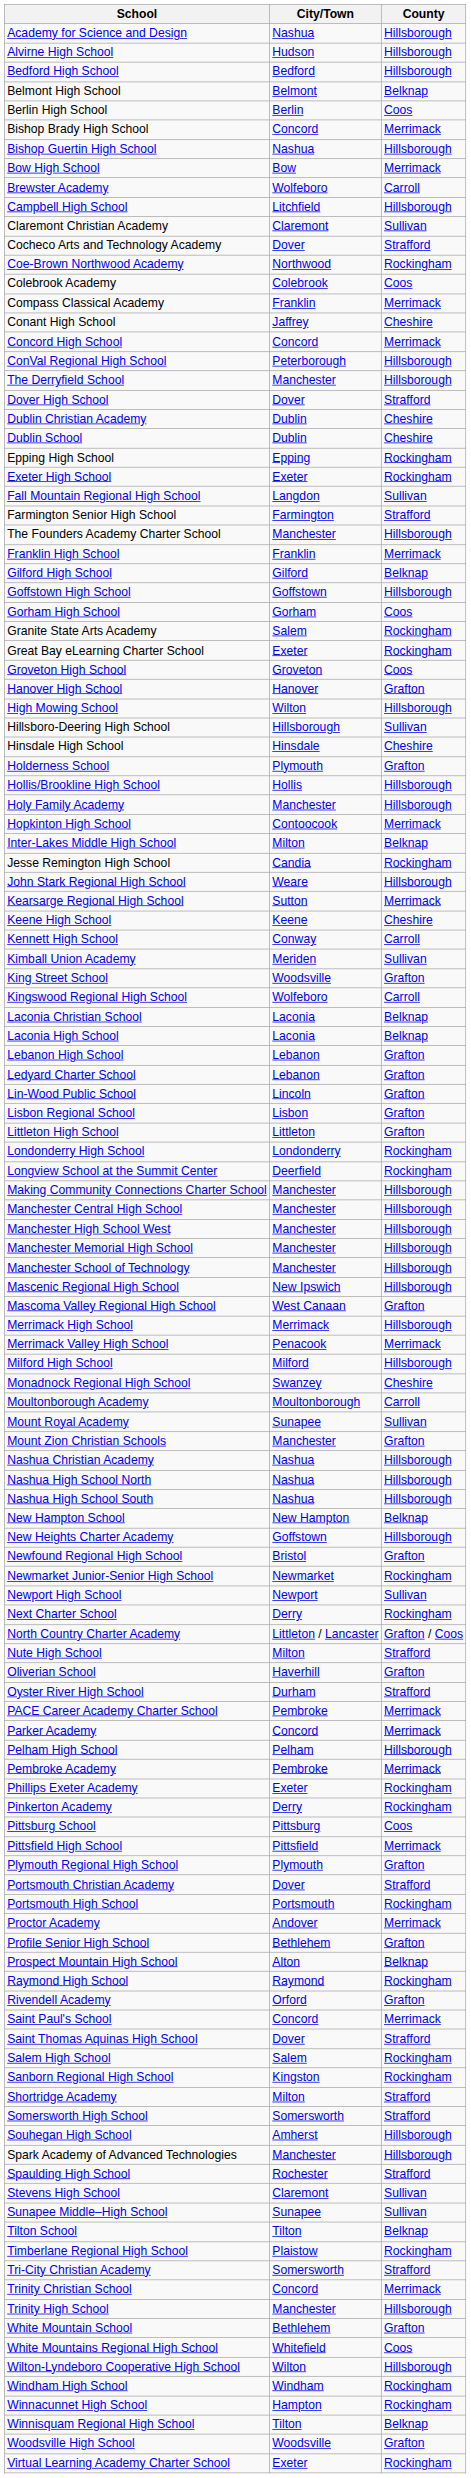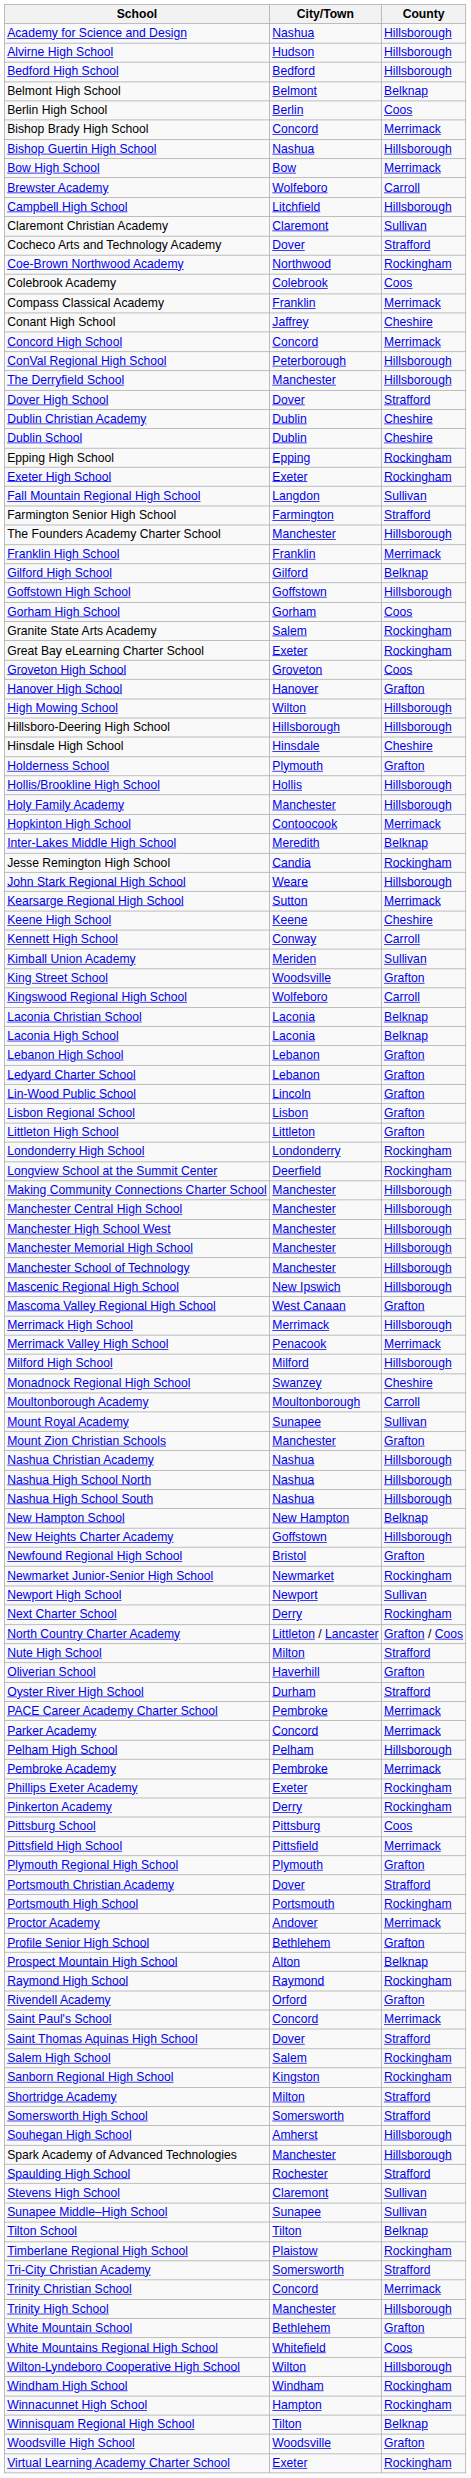 <table class="wikitable sortable" style="text-align:left;">
 <tr>
 <th>School</th>
 <th>City/Town</th>
 <th>County</th>
 </tr>
 <tr>
 <td><a href='#'>Academy for Science and Design</a></td>
 <td><a href='#'>Nashua</a></td>
 <td><a href='#'>Hillsborough</a></td>
 </tr>
 <tr>
 <td><a href='#'>Alvirne High School</a></td>
 <td><a href='#'>Hudson</a></td>
 <td><a href='#'>Hillsborough</a></td>
 </tr>
 <tr>
 <td><a href='#'>Bedford High School</a></td>
 <td><a href='#'>Bedford</a></td>
 <td><a href='#'>Hillsborough</a></td>
 </tr>
 <tr>
 <td>Belmont High School</td>
 <td><a href='#'>Belmont</a></td>
 <td><a href='#'>Belknap</a></td>
 </tr>
 <tr>
 <td>Berlin High School</td>
 <td><a href='#'>Berlin</a></td>
 <td><a href='#'>Coos</a></td>
 </tr>
 <tr>
 <td>Bishop Brady High School</td>
 <td><a href='#'>Concord</a></td>
 <td><a href='#'>Merrimack</a></td>
 </tr>
 <tr>
 <td><a href='#'>Bishop Guertin High School</a></td>
 <td><a href='#'>Nashua</a></td>
 <td><a href='#'>Hillsborough</a></td>
 </tr>
 <tr>
 <td><a href='#'>Bow High School</a></td>
 <td><a href='#'>Bow</a></td>
 <td><a href='#'>Merrimack</a></td>
 </tr>
 <tr>
 <td><a href='#'>Brewster Academy</a></td>
 <td><a href='#'>Wolfeboro</a></td>
 <td><a href='#'>Carroll</a></td>
 </tr>
 <tr>
 <td><a href='#'>Campbell High School</a></td>
 <td><a href='#'>Litchfield</a></td>
 <td><a href='#'>Hillsborough</a></td>
 </tr>
 <tr>
 <td>Claremont Christian Academy</td>
 <td><a href='#'>Claremont</a></td>
 <td><a href='#'>Sullivan</a></td>
 </tr>
 <tr>
 <td>Cocheco Arts and Technology Academy</td>
 <td><a href='#'>Dover</a></td>
 <td><a href='#'>Strafford</a></td>
 </tr>
 <tr>
 <td><a href='#'>Coe-Brown Northwood Academy</a></td>
 <td><a href='#'>Northwood</a></td>
 <td><a href='#'>Rockingham</a></td>
 </tr>
 <tr>
 <td>Colebrook Academy</td>
 <td><a href='#'>Colebrook</a></td>
 <td><a href='#'>Coos</a></td>
 </tr>
 <tr>
 <td>Compass Classical Academy</td>
 <td><a href='#'>Franklin</a></td>
 <td><a href='#'>Merrimack</a></td>
 </tr>
 <tr>
 <td Conant High School (New Hampshire)>Conant High School</td>
 <td><a href='#'>Jaffrey</a></td>
 <td><a href='#'>Cheshire</a></td>
 </tr>
 <tr>
 <td><a href='#'>Concord High School</a></td>
 <td><a href='#'>Concord</a></td>
 <td><a href='#'>Merrimack</a></td>
 </tr>
 <tr>
 <td><a href='#'>ConVal Regional High School</a></td>
 <td><a href='#'>Peterborough</a></td>
 <td><a href='#'>Hillsborough</a></td>
 </tr>
 <tr>
 <td><a href='#'>The Derryfield School</a></td>
 <td><a href='#'>Manchester</a></td>
 <td><a href='#'>Hillsborough</a></td>
 </tr>
 <tr>
 <td><a href='#'>Dover High School</a></td>
 <td><a href='#'>Dover</a></td>
 <td><a href='#'>Strafford</a></td>
 </tr>
 <tr>
 <td><a href='#'>Dublin Christian Academy</a></td>
 <td><a href='#'>Dublin</a></td>
 <td><a href='#'>Cheshire</a></td>
 </tr>
 <tr>
 <td><a href='#'>Dublin School</a></td>
 <td><a href='#'>Dublin</a></td>
 <td><a href='#'>Cheshire</a></td>
 </tr>
 <tr>
 <td>Epping High School</td>
 <td><a href='#'>Epping</a></td>
 <td><a href='#'>Rockingham</a></td>
 </tr>
 <tr>
 <td><a href='#'>Exeter High School</a></td>
 <td><a href='#'>Exeter</a></td>
 <td><a href='#'>Rockingham</a></td>
 </tr>
 <tr>
 <td><a href='#'>Fall Mountain Regional High School</a></td>
 <td><a href='#'>Langdon</a></td>
 <td><a href='#'>Sullivan</a></td>
 </tr>
 <tr>
 <td Farmington Senior High School (New Hampshire)>Farmington Senior High School</td>
 <td><a href='#'>Farmington</a></td>
 <td><a href='#'>Strafford</a></td>
 </tr>
 <tr>
 <td>The Founders Academy Charter School</td>
 <td><a href='#'>Manchester</a></td>
 <td><a href='#'>Hillsborough</a></td>
 </tr>
 <tr>
 <td><a href='#'>Franklin High School</a></td>
 <td><a href='#'>Franklin</a></td>
 <td><a href='#'>Merrimack</a></td>
 </tr>
 <tr>
 <td><a href='#'>Gilford High School</a></td>
 <td><a href='#'>Gilford</a></td>
 <td><a href='#'>Belknap</a></td>
 </tr>
 <tr>
 <td><a href='#'>Goffstown High School</a></td>
 <td><a href='#'>Goffstown</a></td>
 <td><a href='#'>Hillsborough</a></td>
 </tr>
 <tr>
 <td><a href='#'>Gorham High School</a></td>
 <td><a href='#'>Gorham</a></td>
 <td><a href='#'>Coos</a></td>
 </tr>
 <tr>
 <td Granite State Arts Academy (New Hampshire)>Granite State Arts Academy</td>
 <td><a href='#'>Salem</a></td>
 <td><a href='#'>Rockingham</a></td>
 </tr>
 <tr>
 <td>Great Bay eLearning Charter School</td>
 <td><a href='#'>Exeter</a></td>
 <td><a href='#'>Rockingham</a></td>
 </tr>
 <tr>
 <td><a href='#'>Groveton High School</a></td>
 <td><a href='#'>Groveton</a></td>
 <td><a href='#'>Coos</a></td>
 </tr>
 <tr>
 <td><a href='#'>Hanover High School</a></td>
 <td><a href='#'>Hanover</a></td>
 <td><a href='#'>Grafton</a></td>
 </tr>
 <tr>
 <td><a href='#'>High Mowing School</a></td>
 <td><a href='#'>Wilton</a></td>
 <td><a href='#'>Hillsborough</a></td>
 </tr>
 <tr>
 <td>Hillsboro-Deering High School</td>
 <td><a href='#'>Hillsborough</a></td>
-<td><a href='#'>Sullivan</a></td>
+<td><a href='#'>Hillsborough</a></td>
 </tr>
 <tr>
 <td>Hinsdale High School</td>
 <td><a href='#'>Hinsdale</a></td>
 <td><a href='#'>Cheshire</a></td>
 </tr>
 <tr>
 <td><a href='#'>Holderness School</a></td>
 <td><a href='#'>Plymouth</a></td>
 <td><a href='#'>Grafton</a></td>
 </tr>
 <tr>
 <td><a href='#'>Hollis/Brookline High School</a></td>
 <td><a href='#'>Hollis</a></td>
 <td><a href='#'>Hillsborough</a></td>
 </tr>
 <tr>
 <td><a href='#'>Holy Family Academy</a></td>
 <td><a href='#'>Manchester</a></td>
 <td><a href='#'>Hillsborough</a></td>
 </tr>
 <tr>
 <td><a href='#'>Hopkinton High School</a></td>
 <td><a href='#'>Contoocook</a></td>
 <td><a href='#'>Merrimack</a></td>
 </tr>
 <tr>
 <td><a href='#'>Inter-Lakes Middle High School</a></td>
-<td><a href='#'>Milton</a></td>
+<td><a href='#'>Meredith</a></td>
 <td><a href='#'>Belknap</a></td>
 </tr>
 <tr>
 <td>Jesse Remington High School</td>
 <td><a href='#'>Candia</a></td>
 <td><a href='#'>Rockingham</a></td>
 </tr>
 <tr>
 <td><a href='#'>John Stark Regional High School</a></td>
 <td><a href='#'>Weare</a></td>
 <td><a href='#'>Hillsborough</a></td>
 </tr>
 <tr>
 <td><a href='#'>Kearsarge Regional High School</a></td>
 <td><a href='#'>Sutton</a></td>
 <td><a href='#'>Merrimack</a></td>
 </tr>
 <tr>
 <td><a href='#'>Keene High School</a></td>
 <td><a href='#'>Keene</a></td>
 <td><a href='#'>Cheshire</a></td>
 </tr>
 <tr>
 <td><a href='#'>Kennett High School</a></td>
 <td><a href='#'>Conway</a></td>
 <td><a href='#'>Carroll</a></td>
 </tr>
 <tr>
 <td><a href='#'>Kimball Union Academy</a></td>
 <td><a href='#'>Meriden</a></td>
 <td><a href='#'>Sullivan</a></td>
 </tr>
 <tr>
 <td><a href='#'>King Street School</a></td>
 <td><a href='#'>Woodsville</a></td>
 <td><a href='#'>Grafton</a></td>
 </tr>
 <tr>
 <td><a href='#'>Kingswood Regional High School</a></td>
 <td><a href='#'>Wolfeboro</a></td>
 <td><a href='#'>Carroll</a></td>
 </tr>
 <tr>
 <td><a href='#'>Laconia Christian School</a></td>
 <td><a href='#'>Laconia</a></td>
 <td><a href='#'>Belknap</a></td>
 </tr>
 <tr>
 <td><a href='#'>Laconia High School</a></td>
 <td><a href='#'>Laconia</a></td>
 <td><a href='#'>Belknap</a></td>
 </tr>
 <tr>
 <td><a href='#'>Lebanon High School</a></td>
 <td><a href='#'>Lebanon</a></td>
 <td><a href='#'>Grafton</a></td>
 </tr>
 <tr>
 <td><a href='#'>Ledyard Charter School</a></td>
 <td><a href='#'>Lebanon</a></td>
 <td><a href='#'>Grafton</a></td>
 </tr>
 <tr>
 <td><a href='#'>Lin-Wood Public School</a></td>
 <td><a href='#'>Lincoln</a></td>
 <td><a href='#'>Grafton</a></td>
 </tr>
 <tr>
 <td><a href='#'>Lisbon Regional School</a></td>
 <td><a href='#'>Lisbon</a></td>
 <td><a href='#'>Grafton</a></td>
 </tr>
 <tr>
 <td><a href='#'>Littleton High School</a></td>
 <td><a href='#'>Littleton</a></td>
 <td><a href='#'>Grafton</a></td>
 </tr>
 <tr>
 <td><a href='#'>Londonderry High School</a></td>
 <td><a href='#'>Londonderry</a></td>
 <td><a href='#'>Rockingham</a></td>
 </tr>
 <tr>
 <td><a href='#'>Longview School at the Summit Center</a></td>
 <td><a href='#'>Deerfield</a></td>
 <td><a href='#'>Rockingham</a></td>
 </tr>
 <tr>
 <td><a href='#'>Making Community Connections Charter School</a></td>
 <td><a href='#'>Manchester</a></td>
 <td><a href='#'>Hillsborough</a></td>
 </tr>
 <tr>
 <td><a href='#'>Manchester Central High School</a></td>
 <td><a href='#'>Manchester</a></td>
 <td><a href='#'>Hillsborough</a></td>
 </tr>
 <tr>
 <td><a href='#'>Manchester High School West</a></td>
 <td><a href='#'>Manchester</a></td>
 <td><a href='#'>Hillsborough</a></td>
 </tr>
 <tr>
 <td><a href='#'>Manchester Memorial High School</a></td>
 <td><a href='#'>Manchester</a></td>
 <td><a href='#'>Hillsborough</a></td>
 </tr>
 <tr>
 <td><a href='#'>Manchester School of Technology</a></td>
 <td><a href='#'>Manchester</a></td>
 <td><a href='#'>Hillsborough</a></td>
 </tr>
 <tr>
 <td><a href='#'>Mascenic Regional High School</a></td>
 <td><a href='#'>New Ipswich</a></td>
 <td><a href='#'>Hillsborough</a></td>
 </tr>
 <tr>
 <td><a href='#'>Mascoma Valley Regional High School</a></td>
 <td><a href='#'>West Canaan</a></td>
 <td><a href='#'>Grafton</a></td>
 </tr>
 <tr>
 <td><a href='#'>Merrimack High School</a></td>
 <td><a href='#'>Merrimack</a></td>
 <td><a href='#'>Hillsborough</a></td>
 </tr>
 <tr>
 <td><a href='#'>Merrimack Valley High School</a></td>
 <td><a href='#'>Penacook</a></td>
 <td><a href='#'>Merrimack</a></td>
 </tr>
 <tr>
 <td><a href='#'>Milford High School</a></td>
 <td><a href='#'>Milford</a></td>
 <td><a href='#'>Hillsborough</a></td>
 </tr>
 <tr>
 <td><a href='#'>Monadnock Regional High School</a></td>
 <td><a href='#'>Swanzey</a></td>
 <td><a href='#'>Cheshire</a></td>
 </tr>
 <tr>
 <td><a href='#'>Moultonborough Academy</a></td>
 <td><a href='#'>Moultonborough</a></td>
 <td><a href='#'>Carroll</a></td>
 </tr>
 <tr>
 <td><a href='#'>Mount Royal Academy</a></td>
 <td><a href='#'>Sunapee</a></td>
 <td><a href='#'>Sullivan</a></td>
 </tr>
 <tr>
 <td><a href='#'>Mount Zion Christian Schools</a></td>
 <td><a href='#'>Manchester</a></td>
 <td><a href='#'>Grafton</a></td>
 </tr>
 <tr>
 <td><a href='#'>Nashua Christian Academy</a></td>
 <td><a href='#'>Nashua</a></td>
 <td><a href='#'>Hillsborough</a></td>
 </tr>
 <tr>
 <td><a href='#'>Nashua High School North</a></td>
 <td><a href='#'>Nashua</a></td>
 <td><a href='#'>Hillsborough</a></td>
 </tr>
 <tr>
 <td><a href='#'>Nashua High School South</a></td>
 <td><a href='#'>Nashua</a></td>
 <td><a href='#'>Hillsborough</a></td>
 </tr>
 <tr>
 <td><a href='#'>New Hampton School</a></td>
 <td><a href='#'>New Hampton</a></td>
 <td><a href='#'>Belknap</a></td>
 </tr>
 <tr>
 <td><a href='#'>New Heights Charter Academy</a></td>
 <td><a href='#'>Goffstown</a></td>
 <td><a href='#'>Hillsborough</a></td>
 </tr>
 <tr>
 <td><a href='#'>Newfound Regional High School</a></td>
 <td><a href='#'>Bristol</a></td>
 <td><a href='#'>Grafton</a></td>
 </tr>
 <tr>
 <td><a href='#'>Newmarket Junior-Senior High School</a></td>
 <td><a href='#'>Newmarket</a></td>
 <td><a href='#'>Rockingham</a></td>
 </tr>
 <tr>
 <td><a href='#'>Newport High School</a></td>
 <td><a href='#'>Newport</a></td>
 <td><a href='#'>Sullivan</a></td>
 </tr>
 <tr>
 <td><a href='#'>Next Charter School</a></td>
 <td><a href='#'>Derry</a></td>
 <td><a href='#'>Rockingham</a></td>
 </tr>
 <tr>
 <td><a href='#'>North Country Charter Academy</a></td>
 <td><a href='#'>Littleton</a> / <a href='#'>Lancaster</a></td>
 <td><a href='#'>Grafton</a> / <a href='#'>Coos</a></td>
 </tr>
 <tr>
 <td><a href='#'>Nute High School</a></td>
 <td><a href='#'>Milton</a></td>
 <td><a href='#'>Strafford</a></td>
 </tr>
 <tr>
 <td><a href='#'>Oliverian School</a></td>
 <td><a href='#'>Haverhill</a></td>
 <td><a href='#'>Grafton</a></td>
 </tr>
 <tr>
 <td><a href='#'>Oyster River High School</a></td>
 <td><a href='#'>Durham</a></td>
 <td><a href='#'>Strafford</a></td>
 </tr>
 <tr>
 <td><a href='#'>PACE Career Academy Charter School</a></td>
 <td><a href='#'>Pembroke</a></td>
 <td><a href='#'>Merrimack</a></td>
 </tr>
 <tr>
 <td><a href='#'>Parker Academy</a></td>
 <td><a href='#'>Concord</a></td>
 <td><a href='#'>Merrimack</a></td>
 </tr>
 <tr>
 <td><a href='#'>Pelham High School</a></td>
 <td><a href='#'>Pelham</a></td>
 <td><a href='#'>Hillsborough</a></td>
 </tr>
 <tr>
 <td><a href='#'>Pembroke Academy</a></td>
 <td><a href='#'>Pembroke</a></td>
 <td><a href='#'>Merrimack</a></td>
 </tr>
 <tr>
 <td><a href='#'>Phillips Exeter Academy</a></td>
 <td><a href='#'>Exeter</a></td>
 <td><a href='#'>Rockingham</a></td>
 </tr>
 <tr>
 <td><a href='#'>Pinkerton Academy</a></td>
 <td><a href='#'>Derry</a></td>
 <td><a href='#'>Rockingham</a></td>
 </tr>
 <tr>
 <td><a href='#'>Pittsburg School</a></td>
 <td><a href='#'>Pittsburg</a></td>
 <td><a href='#'>Coos</a></td>
 </tr>
 <tr>
 <td><a href='#'>Pittsfield High School</a></td>
 <td><a href='#'>Pittsfield</a></td>
 <td><a href='#'>Merrimack</a></td>
 </tr>
 <tr>
 <td><a href='#'>Plymouth Regional High School</a></td>
 <td><a href='#'>Plymouth</a></td>
 <td><a href='#'>Grafton</a></td>
 </tr>
 <tr>
 <td><a href='#'>Portsmouth Christian Academy</a></td>
 <td><a href='#'>Dover</a></td>
 <td><a href='#'>Strafford</a></td>
 </tr>
 <tr>
 <td><a href='#'>Portsmouth High School</a></td>
 <td><a href='#'>Portsmouth</a></td>
 <td><a href='#'>Rockingham</a></td>
 </tr>
 <tr>
 <td><a href='#'>Proctor Academy</a></td>
 <td><a href='#'>Andover</a></td>
 <td><a href='#'>Merrimack</a></td>
 </tr>
 <tr>
 <td><a href='#'>Profile Senior High School</a></td>
 <td><a href='#'>Bethlehem</a></td>
 <td><a href='#'>Grafton</a></td>
 </tr>
 <tr>
 <td><a href='#'>Prospect Mountain High School</a></td>
 <td><a href='#'>Alton</a></td>
 <td><a href='#'>Belknap</a></td>
 </tr>
 <tr>
 <td><a href='#'>Raymond High School</a></td>
 <td><a href='#'>Raymond</a></td>
 <td><a href='#'>Rockingham</a></td>
 </tr>
 <tr>
 <td><a href='#'>Rivendell Academy</a></td>
 <td><a href='#'>Orford</a></td>
 <td><a href='#'>Grafton</a></td>
 </tr>
 <tr>
 <td><a href='#'>Saint Paul's School</a></td>
 <td><a href='#'>Concord</a></td>
 <td><a href='#'>Merrimack</a></td>
 </tr>
 <tr>
 <td><a href='#'>Saint Thomas Aquinas High School</a></td>
 <td><a href='#'>Dover</a></td>
 <td><a href='#'>Strafford</a></td>
 </tr>
 <tr>
 <td><a href='#'>Salem High School</a></td>
 <td><a href='#'>Salem</a></td>
 <td><a href='#'>Rockingham</a></td>
 </tr>
 <tr>
 <td><a href='#'>Sanborn Regional High School</a></td>
 <td><a href='#'>Kingston</a></td>
 <td><a href='#'>Rockingham</a></td>
 </tr>
 <tr>
 <td><a href='#'>Shortridge Academy</a></td>
 <td><a href='#'>Milton</a></td>
 <td><a href='#'>Strafford</a></td>
 </tr>
 <tr>
 <td><a href='#'>Somersworth High School</a></td>
 <td><a href='#'>Somersworth</a></td>
 <td><a href='#'>Strafford</a></td>
 </tr>
 <tr>
 <td><a href='#'>Souhegan High School</a></td>
 <td><a href='#'>Amherst</a></td>
 <td><a href='#'>Hillsborough</a></td>
 </tr>
 <tr>
 <td>Spark Academy of Advanced Technologies</td>
 <td><a href='#'>Manchester</a></td>
 <td><a href='#'>Hillsborough</a></td>
 </tr>
 <tr>
 <td><a href='#'>Spaulding High School</a></td>
 <td><a href='#'>Rochester</a></td>
 <td><a href='#'>Strafford</a></td>
 </tr>
 <tr>
 <td><a href='#'>Stevens High School</a></td>
 <td><a href='#'>Claremont</a></td>
 <td><a href='#'>Sullivan</a></td>
 </tr>
 <tr>
 <td><a href='#'>Sunapee Middle–High School</a></td>
 <td><a href='#'>Sunapee</a></td>
 <td><a href='#'>Sullivan</a></td>
 </tr>
 <tr>
 <td><a href='#'>Tilton School</a></td>
 <td><a href='#'>Tilton</a></td>
 <td><a href='#'>Belknap</a></td>
 </tr>
 <tr>
 <td><a href='#'>Timberlane Regional High School</a></td>
 <td><a href='#'>Plaistow</a></td>
 <td><a href='#'>Rockingham</a></td>
 </tr>
 <tr>
 <td><a href='#'>Tri-City Christian Academy</a></td>
 <td><a href='#'>Somersworth</a></td>
 <td><a href='#'>Strafford</a></td>
 </tr>
 <tr>
 <td><a href='#'>Trinity Christian School</a></td>
 <td><a href='#'>Concord</a></td>
 <td><a href='#'>Merrimack</a></td>
 </tr>
 <tr>
 <td><a href='#'>Trinity High School</a></td>
 <td><a href='#'>Manchester</a></td>
 <td><a href='#'>Hillsborough</a></td>
 </tr>
 <tr>
 <td><a href='#'>White Mountain School</a></td>
 <td><a href='#'>Bethlehem</a></td>
 <td><a href='#'>Grafton</a></td>
 </tr>
 <tr>
 <td><a href='#'>White Mountains Regional High School</a></td>
 <td><a href='#'>Whitefield</a></td>
 <td><a href='#'>Coos</a></td>
 </tr>
 <tr>
 <td><a href='#'>Wilton-Lyndeboro Cooperative High School</a></td>
 <td><a href='#'>Wilton</a></td>
 <td><a href='#'>Hillsborough</a></td>
 </tr>
 <tr>
 <td><a href='#'>Windham High School</a></td>
 <td><a href='#'>Windham</a></td>
 <td><a href='#'>Rockingham</a></td>
 </tr>
 <tr>
 <td><a href='#'>Winnacunnet High School</a></td>
 <td><a href='#'>Hampton</a></td>
 <td><a href='#'>Rockingham</a></td>
 </tr>
 <tr>
 <td><a href='#'>Winnisquam Regional High School</a></td>
 <td><a href='#'>Tilton</a></td>
 <td><a href='#'>Belknap</a></td>
 </tr>
 <tr>
 <td><a href='#'>Woodsville High School</a></td>
 <td><a href='#'>Woodsville</a></td>
 <td><a href='#'>Grafton</a></td>
 </tr>
 <tr>
 <td><a href='#'>Virtual Learning Academy Charter School</a></td>
 <td><a href='#'>Exeter</a></td>
 <td><a href='#'>Rockingham</a></td>
 </tr>
 </table>
